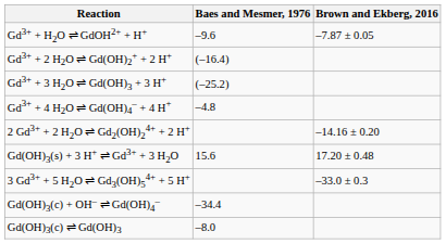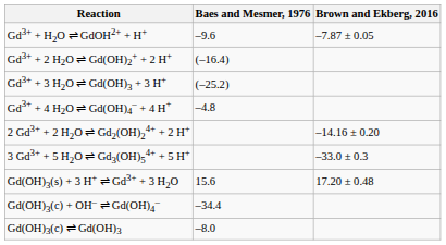 <table class="wikitable">
 <tr>
 <th>Reaction</th>
 <th>Baes and Mesmer, 1976</th>
 <th>Brown and Ekberg, 2016</th>
 </tr>
 <tr>
 <td>Gd<sup>3+</sup> + H<sub>2</sub>O ⇌ GdOH<sup>2+</sup> + H<sup>+</sup></td>
 <td>–9.6</td>
 <td>–7.87 ± 0.05</td>
 </tr>
 <tr>
 <td>Gd<sup>3+</sup> + 2 H<sub>2</sub>O ⇌ Gd(OH)<sub>2</sub><sup>+</sup> + 2 H<sup>+</sup></td>
 <td>(–16.4)</td>
 <td></td>
 </tr>
 <tr>
 <td>Gd<sup>3+</sup> + 3 H<sub>2</sub>O ⇌ Gd(OH)<sub>3</sub> + 3 H<sup>+</sup></td>
 <td>(–25.2)</td>
 <td></td>
 </tr>
 <tr>
 <td>Gd<sup>3+</sup> + 4 H<sub>2</sub>O ⇌ Gd(OH)<sub>4</sub><sup>–</sup> + 4 H<sup>+</sup></td>
 <td>–4.8</td>
 <td></td>
 </tr>
 <tr>
 <td>2 Gd<sup>3+</sup> + 2 H<sub>2</sub>O ⇌ Gd<sub>2</sub>(OH)<sub>2</sub><sup>4+</sup> + 2 H<sup>+</sup></td>
 <td></td>
 <td>–14.16 ± 0.20</td>
 </tr>
 <tr>
+<td>3 Gd<sup>3+</sup> + 5 H<sub>2</sub>O ⇌ Gd<sub>3</sub>(OH)<sub>5</sub><sup>4+</sup> + 5 H<sup>+</sup></td>
+<td></td>
+<td>–33.0 ± 0.3</td>
+</tr>
+<tr>
 <td>Gd(OH)<sub>3</sub>(s) + 3 H<sup>+</sup> ⇌ Gd<sup>3+</sup> + 3 H<sub>2</sub>O</td>
 <td>15.6</td>
 <td>17.20 ± 0.48</td>
-</tr>
-<tr>
-<td>3 Gd<sup>3+</sup> + 5 H<sub>2</sub>O ⇌ Gd<sub>3</sub>(OH)<sub>5</sub><sup>4+</sup> + 5 H<sup>+</sup></td>
-<td></td>
-<td>–33.0 ± 0.3</td>
 </tr>
 <tr>
 <td>Gd(OH)<sub>3</sub>(c) + OH<sup>–</sup> ⇌ Gd(OH)<sub>4</sub><sup>–</sup></td>
 <td>–34.4</td>
 <td></td>
 </tr>
 <tr>
 <td>Gd(OH)<sub>3</sub>(c) ⇌ Gd(OH)<sub>3</sub></td>
 <td>–8.0</td>
 <td></td>
 </tr>
 </table>
